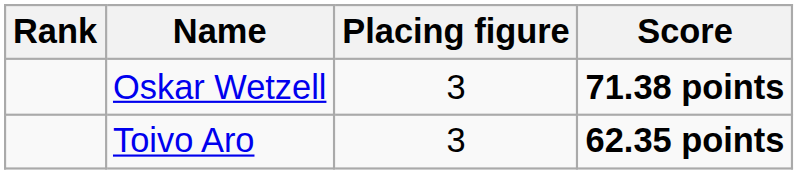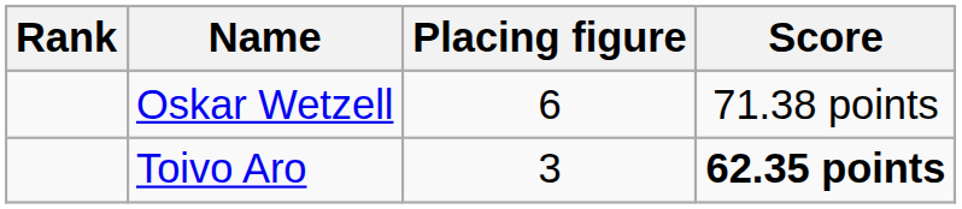 <table class="wikitable" style="text-align:center">
 <tr>
 <th>Rank</th>
 <th>Name</th>
 <th>Placing figure</th>
 <th>Score</th>
 </tr>
 <tr>
 <td></td>
 <td align=left><a href='#'>Oskar Wetzell</a></td>
-<td>3</td>
-<td><strong>71.38 points</strong></td>
+<td>6</td>
+<td>71.38 points</td>
 </tr>
 <tr>
 <td></td>
 <td align=left><a href='#'>Toivo Aro</a></td>
 <td>3</td>
 <td><strong>62.35 points</strong></td>
 </tr>
 </table>
